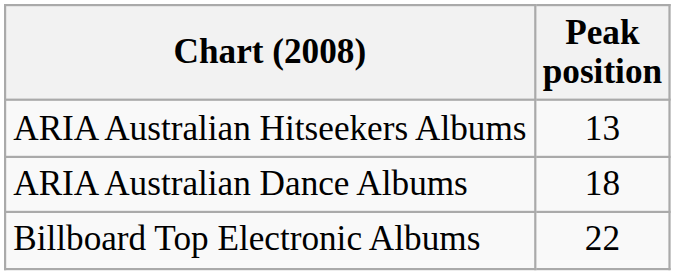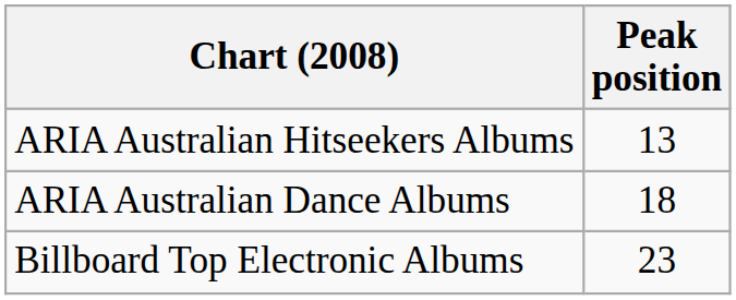 <table class="wikitable">
 <tr>
 <th>Chart (2008)</th>
 <th>Peak<br>position</th>
 </tr>
 <tr>
 <td>ARIA Australian Hitseekers Albums</td>
 <td style="text-align:center;">13</td>
 </tr>
 <tr>
 <td>ARIA Australian Dance Albums</td>
 <td style="text-align:center;">18</td>
 </tr>
 <tr>
 <td>Billboard Top Electronic Albums</td>
-<td style="text-align:center;">22</td>
+<td style="text-align:center;">23</td>
 </tr>
 </table>
